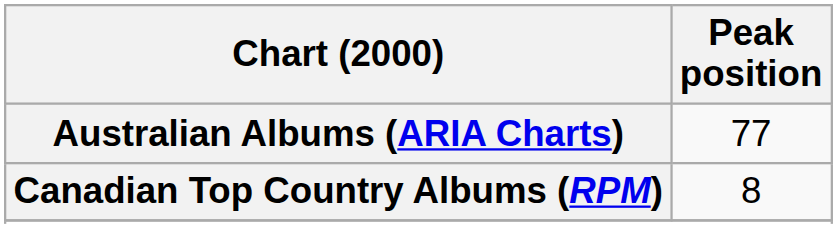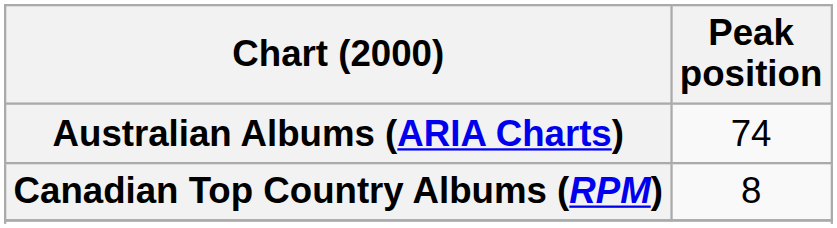 <table class="wikitable plainrowheaders" style="text-align:center;">
 <tr>
 <th>Chart (2000)</th>
 <th>Peak<br>position</th>
 </tr>
 <tr>
 <th scope="row">Australian Albums (<a href='#'>ARIA Charts</a>)</th>
-<td>77</td>
+<td>74</td>
 </tr>
 <tr>
 <th scope="row">Canadian Top Country Albums (<a href='#'><em>RPM</em></a>)</th>
 <td>8</td>
 </tr>
 <tr>
 </tr>
 <tr>
 </tr>
 <tr>
 </tr>
 </table>
